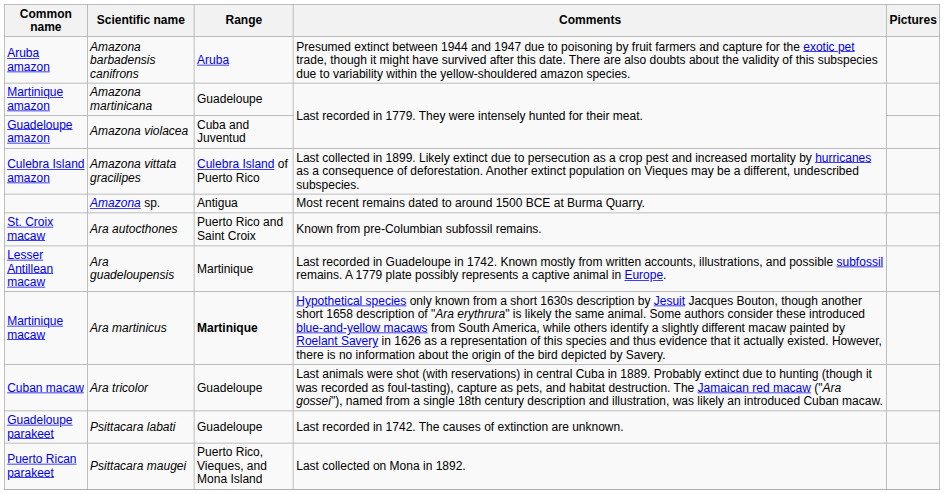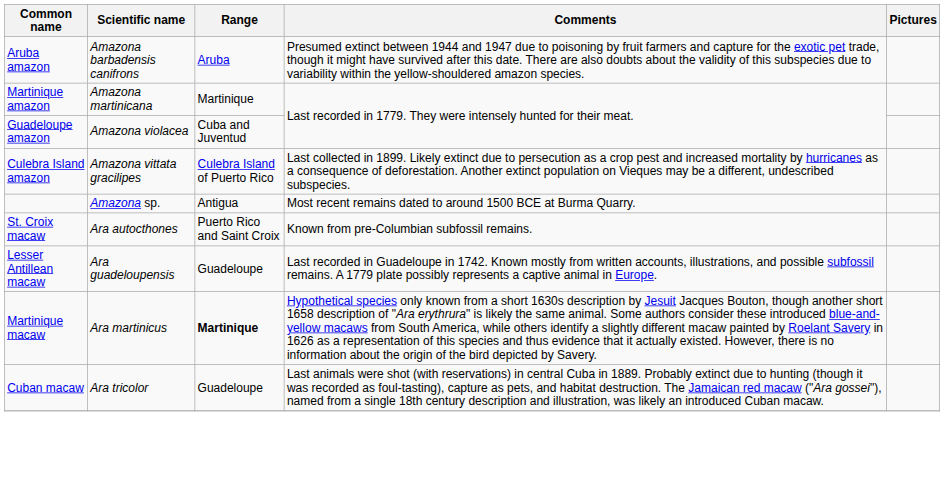 <table class="wikitable sortable">
 <tr>
 <th>Common name</th>
 <th>Scientific name</th>
 <th>Range</th>
 <th class="unsortable">Comments</th>
 <th class="unsortable">Pictures</th>
 </tr>
 <tr>
 <td><a href='#'>Aruba amazon</a></td>
 <td><em>Amazona barbadensis canifrons</em></td>
 <td><a href='#'>Aruba</a></td>
 <td>Presumed extinct between 1944 and 1947 due to poisoning by fruit farmers and capture for the <a href='#'>exotic pet</a> trade, though it might have survived after this date. There are also doubts about the validity of this subspecies due to variability within the yellow-shouldered amazon species.</td>
 <td></td>
 </tr>
 <tr>
 <td><a href='#'>Martinique amazon</a></td>
 <td><em>Amazona martinicana</em></td>
-<td>Guadeloupe</td>
+<td>Martinique</td>
 <td rowspan="2">Last recorded in 1779. They were intensely hunted for their meat.</td>
 <td></td>
 </tr>
 <tr>
 <td><a href='#'>Guadeloupe amazon</a></td>
 <td><em>Amazona violacea</em></td>
 <td>Cuba and Juventud</td>
 <td></td>
 </tr>
 <tr>
 <td><a href='#'>Culebra Island amazon</a></td>
 <td><em>Amazona vittata gracilipes</em></td>
 <td><a href='#'>Culebra Island</a> of Puerto Rico</td>
 <td>Last collected in 1899. Likely extinct due to persecution as a crop pest and increased mortality by <a href='#'>hurricanes</a> as a consequence of deforestation. Another extinct population on Vieques may be a different, undescribed subspecies.</td>
 <td></td>
 </tr>
 <tr>
 <td></td>
 <td><em><a href='#'>Amazona</a></em> sp.</td>
 <td>Antigua</td>
 <td>Most recent remains dated to around 1500 BCE at Burma Quarry.</td>
 <td></td>
 </tr>
 <tr>
 <td><a href='#'>St. Croix macaw</a></td>
 <td><em>Ara autocthones</em></td>
 <td>Puerto Rico and Saint Croix</td>
 <td>Known from pre-Columbian subfossil remains.</td>
 <td></td>
 </tr>
 <tr>
 <td><a href='#'>Lesser Antillean macaw</a></td>
 <td><em>Ara guadeloupensis</em></td>
-<td>Martinique</td>
+<td>Guadeloupe</td>
 <td>Last recorded in Guadeloupe in 1742. Known mostly from written accounts, illustrations, and possible <a href='#'>subfossil</a> remains. A 1779 plate possibly represents a captive animal in <a href='#'>Europe</a>.</td>
 <td></td>
 </tr>
 <tr>
 <td><a href='#'>Martinique macaw</a></td>
 <td><em>Ara martinicus</em></td>
 <td><strong>Martinique</strong></td>
 <td><a href='#'>Hypothetical species</a> only known from a short 1630s description by <a href='#'>Jesuit</a> Jacques Bouton, though another short 1658 description of "<em>Ara erythrura</em>" is likely the same animal. Some authors consider these introduced <a href='#'>blue-and-yellow macaws</a> from South America, while others identify a slightly different macaw painted by <a href='#'>Roelant Savery</a> in 1626 as a representation of this species and thus evidence that it actually existed. However, there is no information about the origin of the bird depicted by Savery.</td>
 <td></td>
 </tr>
 <tr>
 <td><a href='#'>Cuban macaw</a></td>
 <td><em>Ara tricolor</em></td>
 <td>Guadeloupe</td>
 <td>Last animals were shot (with reservations) in central Cuba in 1889. Probably extinct due to hunting (though it was recorded as foul-tasting), capture as pets, and habitat destruction. The <a href='#'>Jamaican red macaw</a> ("<em>Ara gossei</em>"), named from a single 18th century description and illustration, was likely an introduced Cuban macaw.</td>
 <td></td>
 </tr>
 <tr>
-<td><a href='#'>Guadeloupe parakeet</a></td>
-<td><em>Psittacara labati</em></td>
-<td>Guadeloupe</td>
-<td>Last recorded in 1742. The causes of extinction are unknown.</td>
-<td></td>
-</tr>
-<tr>
-<td><a href='#'>Puerto Rican parakeet</a></td>
-<td><em>Psittacara maugei</em></td>
-<td>Puerto Rico, Vieques, and Mona Island</td>
-<td>Last collected on Mona in 1892.</td>
-<td></td>
-</tr>
-<tr>
 </tr>
 </table>
